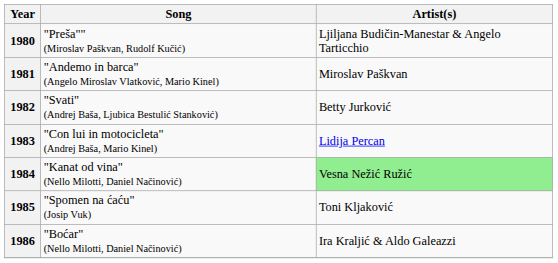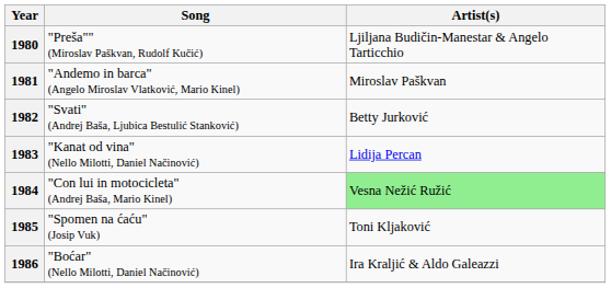 <table class="wikitable plainrowheaders">
 <tr>
 <th style="width:40px;">Year</th>
 <th style="width:350px;">Song</th>
 <th style="width:300px;">Artist(s)</th>
 </tr>
 <tr>
 <th scope="row">1980</th>
 <td>"Preša""<br><small>(Miroslav Paškvan, Rudolf Kučić)</small></td>
 <td>Ljiljana Budičin-Manestar & Angelo Tarticchio</td>
 </tr>
 <tr>
 <th scope="row">1981</th>
 <td>"Andemo in barca"<br><small>(Angelo Miroslav Vlatković, Mario Kinel)</small></td>
 <td>Miroslav Paškvan</td>
 </tr>
 <tr>
 <th scope="row">1982</th>
 <td>"Svati"<br><small>(Andrej Baša, Ljubica Bestulić Stanković)</small></td>
 <td>Betty Jurković</td>
 </tr>
 <tr>
 <th scope="row">1983</th>
-<td>"Con lui in motocicleta"<br><small>(Andrej Baša, Mario Kinel)</small></td>
+<td>"Kanat od vina"<br><small>(Nello Milotti, Daniel Načinović)</small></td>
 <td><a href='#'>Lidija Percan</a></td>
 </tr>
 <tr>
 <th scope="row">1984</th>
-<td>"Kanat od vina"<br><small>(Nello Milotti, Daniel Načinović)</small></td>
+<td>"Con lui in motocicleta"<br><small>(Andrej Baša, Mario Kinel)</small></td>
 <td style="background: lightgreen;">Vesna Nežić Ružić</td>
 </tr>
 <tr>
 <th scope="row">1985</th>
 <td>"Spomen na ćaću"<br><small>(Josip Vuk)</small></td>
 <td>Toni Kljaković</td>
 </tr>
 <tr>
 <th scope="row">1986</th>
 <td>"Boćar"<br><small>(Nello Milotti, Daniel Načinović)</small></td>
 <td>Ira Kraljić & Aldo Galeazzi</td>
 </tr>
 <tr>
 </tr>
 </table>
